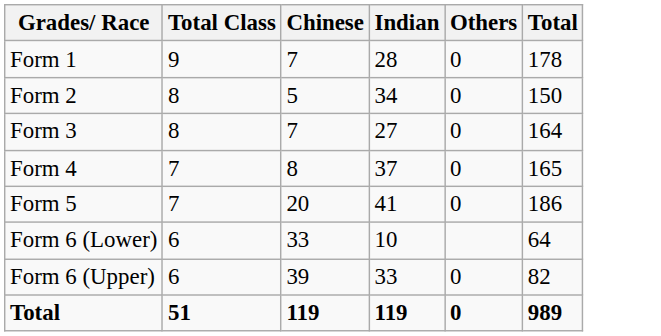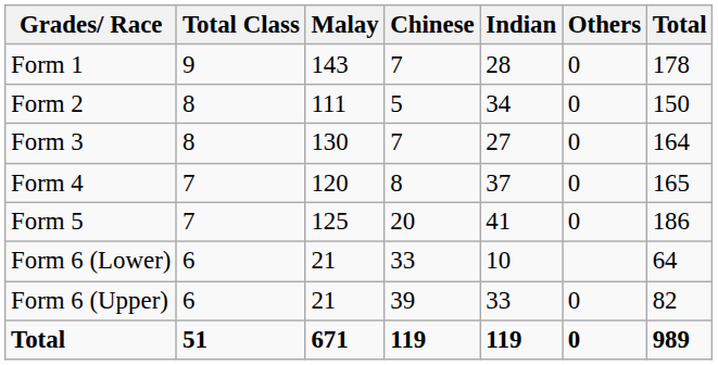 <table class="wikitable sortable">
 <tr>
 <th><strong>Grades/ Race</strong></th>
 <th>Total Class</th>
+<th>Malay</th>
 <th>Chinese</th>
 <th>Indian</th>
 <th>Others</th>
 <th>Total</th>
 </tr>
 <tr>
 <td>Form 1</td>
 <td>9</td>
+<td>143</td>
 <td>7</td>
 <td>28</td>
 <td>0</td>
 <td>178</td>
 </tr>
 <tr>
 <td>Form 2</td>
 <td>8</td>
+<td>111</td>
 <td>5</td>
 <td>34</td>
 <td>0</td>
 <td>150</td>
 </tr>
 <tr>
 <td>Form 3</td>
 <td>8</td>
+<td>130</td>
 <td>7</td>
 <td>27</td>
 <td>0</td>
 <td>164</td>
 </tr>
 <tr>
 <td>Form 4</td>
 <td>7</td>
+<td>120</td>
 <td>8</td>
 <td>37</td>
 <td>0</td>
 <td>165</td>
 </tr>
 <tr>
 <td>Form 5</td>
 <td>7</td>
+<td>125</td>
 <td>20</td>
 <td>41</td>
 <td>0</td>
 <td>186</td>
 </tr>
 <tr>
 <td>Form 6 (Lower)</td>
 <td>6</td>
+<td>21</td>
 <td>33</td>
 <td>10</td>
 <td></td>
 <td>64</td>
 </tr>
 <tr>
 <td>Form 6 (Upper)</td>
 <td>6</td>
+<td>21</td>
 <td>39</td>
 <td>33</td>
 <td>0</td>
 <td>82</td>
 </tr>
 <tr>
 <td><strong>Total</strong></td>
 <td><strong>51</strong></td>
+<td><strong>671</strong></td>
 <td><strong>119</strong></td>
 <td><strong>119</strong></td>
 <td><strong>0</strong></td>
 <td><strong>989</strong></td>
 </tr>
 </table>
